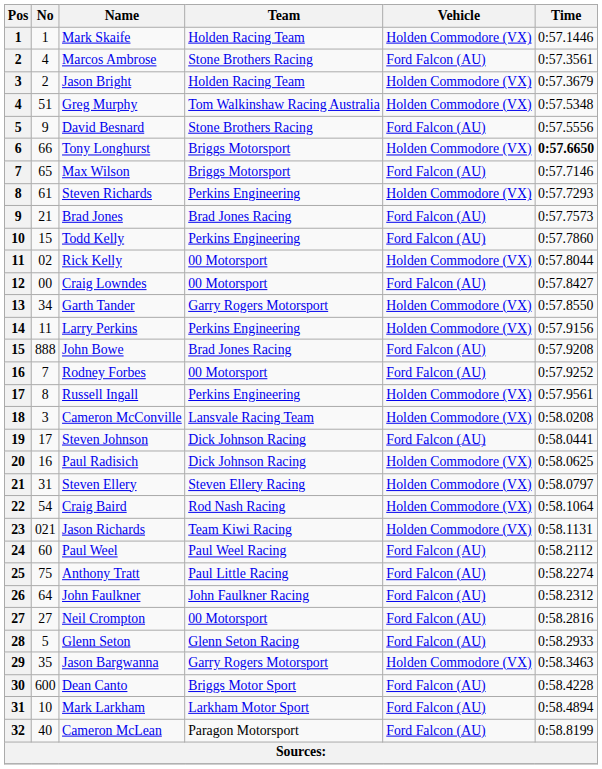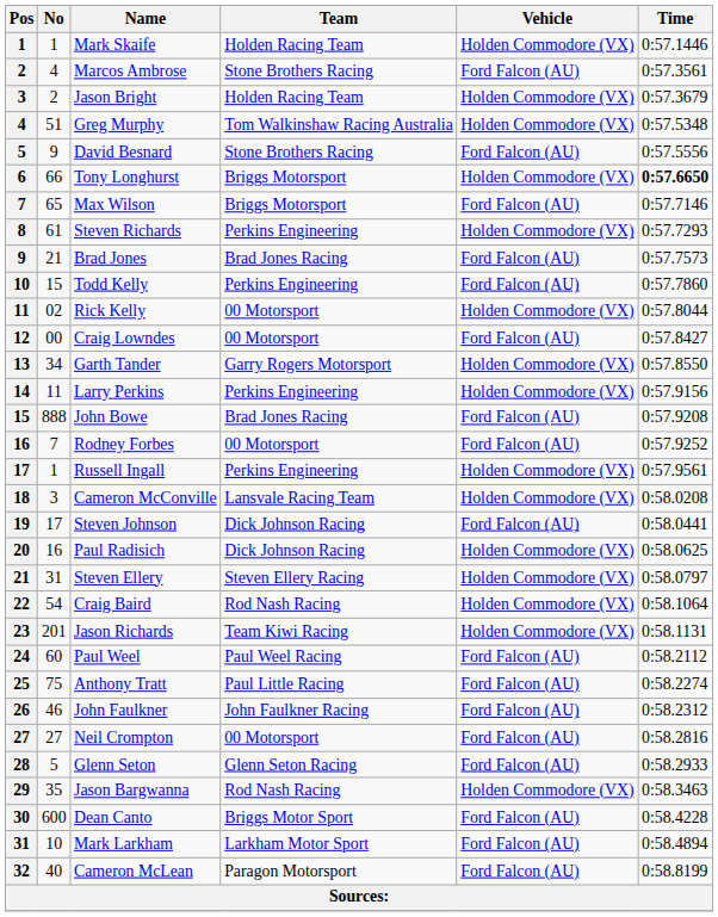 <table class="wikitable" style="font-size: 87%;">
 <tr>
 <th>Pos</th>
 <th>No</th>
 <th>Name</th>
 <th>Team</th>
 <th>Vehicle</th>
 <th>Time</th>
 </tr>
 <tr>
 <th>1</th>
 <td align="center">1</td>
 <td> <a href='#'>Mark Skaife</a></td>
 <td><a href='#'>Holden Racing Team</a></td>
 <td><a href='#'>Holden Commodore (VX)</a></td>
 <td>0:57.1446</td>
 </tr>
 <tr>
 <th>2</th>
 <td align="center">4</td>
 <td> <a href='#'>Marcos Ambrose</a></td>
 <td><a href='#'>Stone Brothers Racing</a></td>
 <td><a href='#'>Ford Falcon (AU)</a></td>
 <td>0:57.3561</td>
 </tr>
 <tr>
 <th>3</th>
 <td align="center">2</td>
 <td> <a href='#'>Jason Bright</a></td>
 <td><a href='#'>Holden Racing Team</a></td>
 <td><a href='#'>Holden Commodore (VX)</a></td>
 <td>0:57.3679</td>
 </tr>
 <tr>
 <th>4</th>
 <td align="center">51</td>
 <td> <a href='#'>Greg Murphy</a></td>
 <td><a href='#'>Tom Walkinshaw Racing Australia</a></td>
 <td><a href='#'>Holden Commodore (VX)</a></td>
 <td>0:57.5348</td>
 </tr>
 <tr>
 <th>5</th>
 <td align="center">9</td>
 <td> <a href='#'>David Besnard</a></td>
 <td><a href='#'>Stone Brothers Racing</a></td>
 <td><a href='#'>Ford Falcon (AU)</a></td>
 <td>0:57.5556</td>
 </tr>
 <tr>
 <th>6</th>
 <td align="center">66</td>
 <td> <a href='#'>Tony Longhurst</a></td>
 <td><a href='#'>Briggs Motorsport</a></td>
 <td><a href='#'>Holden Commodore (VX)</a></td>
 <td><strong>0:57.6650</strong></td>
 </tr>
 <tr>
 <th>7</th>
 <td align="center">65</td>
 <td> <a href='#'>Max Wilson</a></td>
 <td><a href='#'>Briggs Motorsport</a></td>
 <td><a href='#'>Ford Falcon (AU)</a></td>
 <td>0:57.7146</td>
 </tr>
 <tr>
 <th>8</th>
 <td align="center">61</td>
 <td> <a href='#'>Steven Richards</a></td>
 <td><a href='#'>Perkins Engineering</a></td>
 <td><a href='#'>Holden Commodore (VX)</a></td>
 <td>0:57.7293</td>
 </tr>
 <tr>
 <th>9</th>
 <td align="center">21</td>
 <td> <a href='#'>Brad Jones</a></td>
 <td><a href='#'>Brad Jones Racing</a></td>
 <td><a href='#'>Ford Falcon (AU)</a></td>
 <td>0:57.7573</td>
 </tr>
 <tr>
 <th>10</th>
 <td align="center">15</td>
 <td> <a href='#'>Todd Kelly</a></td>
 <td><a href='#'>Perkins Engineering</a></td>
 <td><a href='#'>Ford Falcon (AU)</a></td>
 <td>0:57.7860</td>
 </tr>
 <tr>
 <th>11</th>
 <td align="center">02</td>
 <td> <a href='#'>Rick Kelly</a></td>
 <td><a href='#'>00 Motorsport</a></td>
 <td><a href='#'>Holden Commodore (VX)</a></td>
 <td>0:57.8044</td>
 </tr>
 <tr>
 <th>12</th>
 <td align="center">00</td>
 <td> <a href='#'>Craig Lowndes</a></td>
 <td><a href='#'>00 Motorsport</a></td>
 <td><a href='#'>Ford Falcon (AU)</a></td>
 <td>0:57.8427</td>
 </tr>
 <tr>
 <th>13</th>
 <td align="center">34</td>
 <td> <a href='#'>Garth Tander</a></td>
 <td><a href='#'>Garry Rogers Motorsport</a></td>
 <td><a href='#'>Holden Commodore (VX)</a></td>
 <td>0:57.8550</td>
 </tr>
 <tr>
 <th>14</th>
 <td align="center">11</td>
 <td> <a href='#'>Larry Perkins</a></td>
 <td><a href='#'>Perkins Engineering</a></td>
 <td><a href='#'>Holden Commodore (VX)</a></td>
 <td>0:57.9156</td>
 </tr>
 <tr>
 <th>15</th>
 <td align="center">888</td>
 <td> <a href='#'>John Bowe</a></td>
 <td><a href='#'>Brad Jones Racing</a></td>
 <td><a href='#'>Ford Falcon (AU)</a></td>
 <td>0:57.9208</td>
 </tr>
 <tr>
 <th>16</th>
 <td align="center">7</td>
 <td> <a href='#'>Rodney Forbes</a></td>
 <td><a href='#'>00 Motorsport</a></td>
 <td><a href='#'>Ford Falcon (AU)</a></td>
 <td>0:57.9252</td>
 </tr>
 <tr>
 <th>17</th>
-<td align="center">8</td>
+<td align="center">1</td>
 <td> <a href='#'>Russell Ingall</a></td>
 <td><a href='#'>Perkins Engineering</a></td>
 <td><a href='#'>Holden Commodore (VX)</a></td>
 <td>0:57.9561</td>
 </tr>
 <tr>
 <th>18</th>
 <td align="center">3</td>
 <td> <a href='#'>Cameron McConville</a></td>
 <td><a href='#'>Lansvale Racing Team</a></td>
 <td><a href='#'>Holden Commodore (VX)</a></td>
 <td>0:58.0208</td>
 </tr>
 <tr>
 <th>19</th>
 <td align="center">17</td>
 <td> <a href='#'>Steven Johnson</a></td>
 <td><a href='#'>Dick Johnson Racing</a></td>
 <td><a href='#'>Ford Falcon (AU)</a></td>
 <td>0:58.0441</td>
 </tr>
 <tr>
 <th>20</th>
 <td align="center">16</td>
 <td> <a href='#'>Paul Radisich</a></td>
 <td><a href='#'>Dick Johnson Racing</a></td>
 <td><a href='#'>Holden Commodore (VX)</a></td>
 <td>0:58.0625</td>
 </tr>
 <tr>
 <th>21</th>
 <td align="center">31</td>
 <td> <a href='#'>Steven Ellery</a></td>
 <td><a href='#'>Steven Ellery Racing</a></td>
 <td><a href='#'>Holden Commodore (VX)</a></td>
 <td>0:58.0797</td>
 </tr>
 <tr>
 <th>22</th>
 <td align="center">54</td>
 <td> <a href='#'>Craig Baird</a></td>
 <td><a href='#'>Rod Nash Racing</a></td>
 <td><a href='#'>Holden Commodore (VX)</a></td>
 <td>0:58.1064</td>
 </tr>
 <tr>
 <th>23</th>
-<td align="center">021</td>
+<td align="center">201</td>
 <td> <a href='#'>Jason Richards</a></td>
 <td><a href='#'>Team Kiwi Racing</a></td>
 <td><a href='#'>Holden Commodore (VX)</a></td>
 <td>0:58.1131</td>
 </tr>
 <tr>
 <th>24</th>
 <td align="center">60</td>
 <td> <a href='#'>Paul Weel</a></td>
 <td><a href='#'>Paul Weel Racing</a></td>
 <td><a href='#'>Ford Falcon (AU)</a></td>
 <td>0:58.2112</td>
 </tr>
 <tr>
 <th>25</th>
 <td align="center">75</td>
 <td> <a href='#'>Anthony Tratt</a></td>
 <td><a href='#'>Paul Little Racing</a></td>
 <td><a href='#'>Ford Falcon (AU)</a></td>
 <td>0:58.2274</td>
 </tr>
 <tr>
 <th>26</th>
-<td align="center">64</td>
+<td align="center">46</td>
 <td> <a href='#'>John Faulkner</a></td>
 <td><a href='#'>John Faulkner Racing</a></td>
 <td><a href='#'>Ford Falcon (AU)</a></td>
 <td>0:58.2312</td>
 </tr>
 <tr>
 <th>27</th>
 <td align="center">27</td>
 <td> <a href='#'>Neil Crompton</a></td>
 <td><a href='#'>00 Motorsport</a></td>
 <td><a href='#'>Ford Falcon (AU)</a></td>
 <td>0:58.2816</td>
 </tr>
 <tr>
 <th>28</th>
 <td align="center">5</td>
 <td> <a href='#'>Glenn Seton</a></td>
 <td><a href='#'>Glenn Seton Racing</a></td>
 <td><a href='#'>Ford Falcon (AU)</a></td>
 <td>0:58.2933</td>
 </tr>
 <tr>
 <th>29</th>
 <td align="center">35</td>
 <td> <a href='#'>Jason Bargwanna</a></td>
-<td><a href='#'>Garry Rogers Motorsport</a></td>
+<td><a href='#'>Rod Nash Racing</a></td>
 <td><a href='#'>Holden Commodore (VX)</a></td>
 <td>0:58.3463</td>
 </tr>
 <tr>
 <th>30</th>
 <td align="center">600</td>
 <td> <a href='#'>Dean Canto</a></td>
 <td><a href='#'>Briggs Motor Sport</a></td>
 <td><a href='#'>Ford Falcon (AU)</a></td>
 <td>0:58.4228</td>
 </tr>
 <tr>
 <th>31</th>
 <td align="center">10</td>
 <td> <a href='#'>Mark Larkham</a></td>
 <td><a href='#'>Larkham Motor Sport</a></td>
 <td><a href='#'>Ford Falcon (AU)</a></td>
 <td>0:58.4894</td>
 </tr>
 <tr>
 <th>32</th>
 <td align="center">40</td>
 <td> <a href='#'>Cameron McLean</a></td>
 <td>Paragon Motorsport</td>
 <td><a href='#'>Ford Falcon (AU)</a></td>
 <td>0:58.8199</td>
 </tr>
 <tr>
 <th colspan="6">Sources:</th>
 </tr>
 <tr>
 </tr>
 </table>
